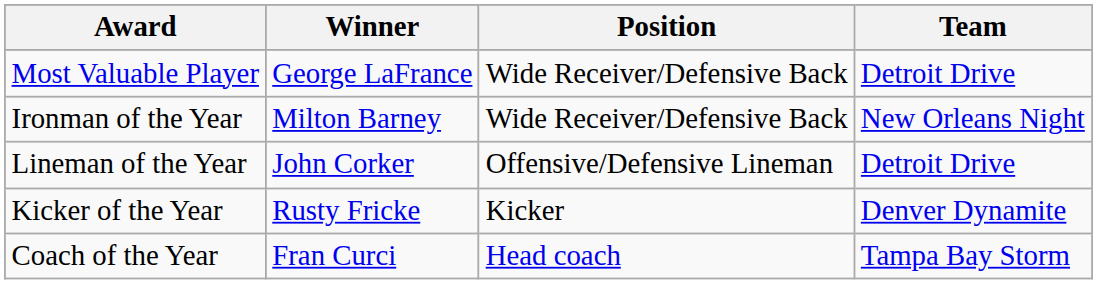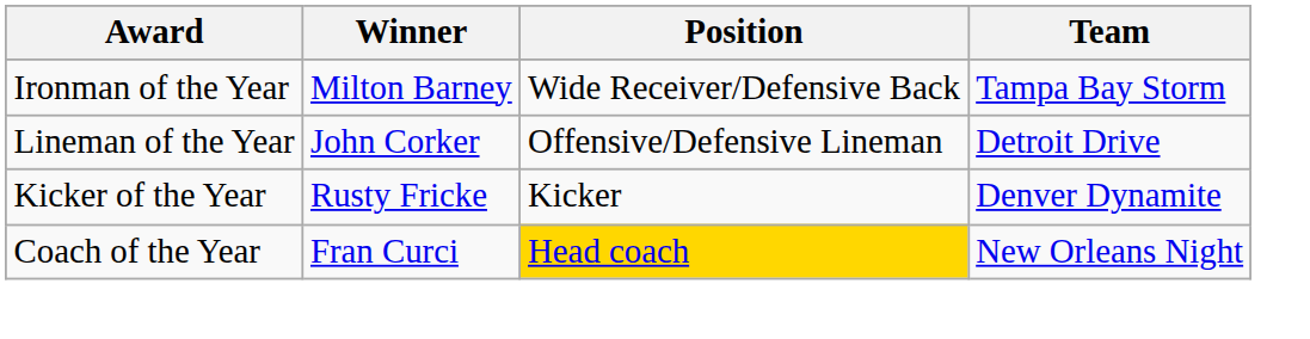 <table class="wikitable">
 <tr>
 <th>Award</th>
 <th>Winner</th>
 <th>Position</th>
 <th>Team</th>
 </tr>
 <tr>
-<td><a href='#'>Most Valuable Player</a></td>
-<td><a href='#'>George LaFrance</a></td>
-<td>Wide Receiver/Defensive Back</td>
-<td><a href='#'>Detroit Drive</a></td>
-</tr>
-<tr>
 <td>Ironman of the Year</td>
 <td><a href='#'>Milton Barney</a></td>
 <td>Wide Receiver/Defensive Back</td>
-<td><a href='#'>New Orleans Night</a></td>
+<td><a href='#'>Tampa Bay Storm</a></td>
 </tr>
 <tr>
 <td>Lineman of the Year</td>
 <td><a href='#'>John Corker</a></td>
 <td>Offensive/Defensive Lineman</td>
 <td><a href='#'>Detroit Drive</a></td>
 </tr>
 <tr>
 <td>Kicker of the Year</td>
 <td><a href='#'>Rusty Fricke</a></td>
 <td>Kicker</td>
 <td><a href='#'>Denver Dynamite</a></td>
 </tr>
 <tr>
 <td>Coach of the Year</td>
 <td><a href='#'>Fran Curci</a></td>
-<td><a href='#'>Head coach</a></td>
-<td><a href='#'>Tampa Bay Storm</a></td>
+<td style="background: gold;"><a href='#'>Head coach</a></td>
+<td><a href='#'>New Orleans Night</a></td>
 </tr>
 </table>
